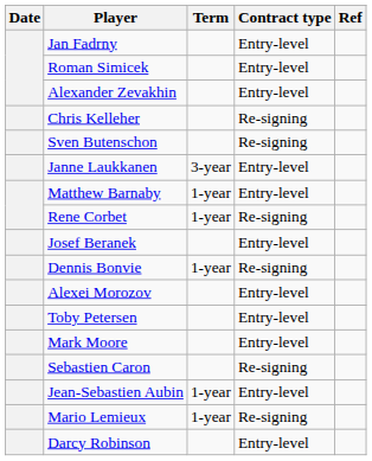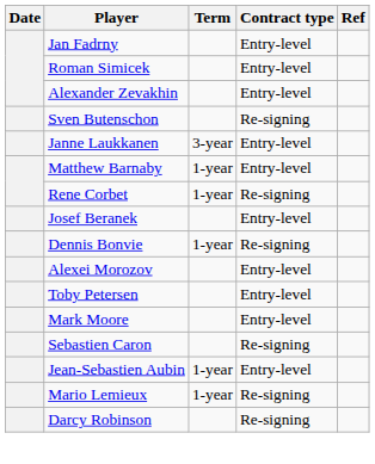 <table class="wikitable plainrowheaders">
 <tr style="background:#ddd; text-align:center;">
 <th>Date</th>
 <th>Player</th>
 <th>Term</th>
 <th>Contract type</th>
 <th>Ref</th>
 </tr>
 <tr>
 <th scope="row" rowspan=3></th>
 <td><a href='#'>Jan Fadrny</a></td>
 <td></td>
 <td>Entry-level</td>
 <td></td>
 </tr>
 <tr>
 <td><a href='#'>Roman Simicek</a></td>
 <td></td>
 <td>Entry-level</td>
 <td></td>
 </tr>
 <tr>
 <td><a href='#'>Alexander Zevakhin</a></td>
 <td></td>
 <td>Entry-level</td>
-<td></td>
-</tr>
-<tr>
-<th scope="row"></th>
-<td><a href='#'>Chris Kelleher</a></td>
-<td></td>
-<td>Re-signing</td>
 <td></td>
 </tr>
 <tr>
 <th scope="row"></th>
 <td><a href='#'>Sven Butenschon</a></td>
 <td></td>
 <td>Re-signing</td>
 <td></td>
 </tr>
 <tr>
 <th scope="row"></th>
 <td><a href='#'>Janne Laukkanen</a></td>
 <td>3-year</td>
 <td>Entry-level</td>
 <td></td>
 </tr>
 <tr>
 <th scope="row" rowspan=2></th>
 <td><a href='#'>Matthew Barnaby</a></td>
 <td>1-year</td>
 <td>Entry-level</td>
 <td></td>
 </tr>
 <tr>
 <td><a href='#'>Rene Corbet</a></td>
 <td>1-year</td>
 <td>Re-signing</td>
 <td></td>
 </tr>
 <tr>
 <th scope="row"></th>
 <td><a href='#'>Josef Beranek</a></td>
 <td></td>
 <td>Entry-level</td>
 <td></td>
 </tr>
 <tr>
 <th scope="row"></th>
 <td><a href='#'>Dennis Bonvie</a></td>
 <td>1-year</td>
 <td>Re-signing</td>
 <td></td>
 </tr>
 <tr>
 <th scope="row"></th>
 <td><a href='#'>Alexei Morozov</a></td>
 <td></td>
 <td>Entry-level</td>
 <td></td>
 </tr>
 <tr>
 <th scope="row"></th>
 <td><a href='#'>Toby Petersen</a></td>
 <td></td>
 <td>Entry-level</td>
 <td></td>
 </tr>
 <tr>
 <th scope="row"></th>
 <td><a href='#'>Mark Moore</a></td>
 <td></td>
 <td>Entry-level</td>
 <td></td>
 </tr>
 <tr>
 <th scope="row"></th>
 <td><a href='#'>Sebastien Caron</a></td>
 <td></td>
 <td>Re-signing</td>
 <td></td>
 </tr>
 <tr>
 <th scope="row"></th>
 <td><a href='#'>Jean-Sebastien Aubin</a></td>
 <td>1-year</td>
 <td>Entry-level</td>
 <td></td>
 </tr>
 <tr>
 <th scope="row"></th>
 <td><a href='#'>Mario Lemieux</a></td>
 <td>1-year</td>
 <td>Re-signing</td>
 <td></td>
 </tr>
 <tr>
 <th scope="row"></th>
 <td><a href='#'>Darcy Robinson</a></td>
 <td></td>
-<td>Entry-level</td>
+<td>Re-signing</td>
 <td></td>
 </tr>
 </table>
